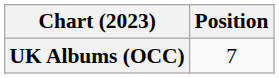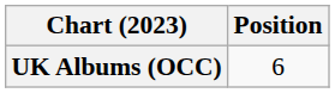 <table class="wikitable plainrowheaders" style="text-align:center">
 <tr>
 <th scope="col">Chart (2023)</th>
 <th scope="col">Position</th>
 </tr>
 <tr>
 <th scope="row">UK Albums (OCC)</th>
-<td>7</td>
+<td>6</td>
 </tr>
 </table>
